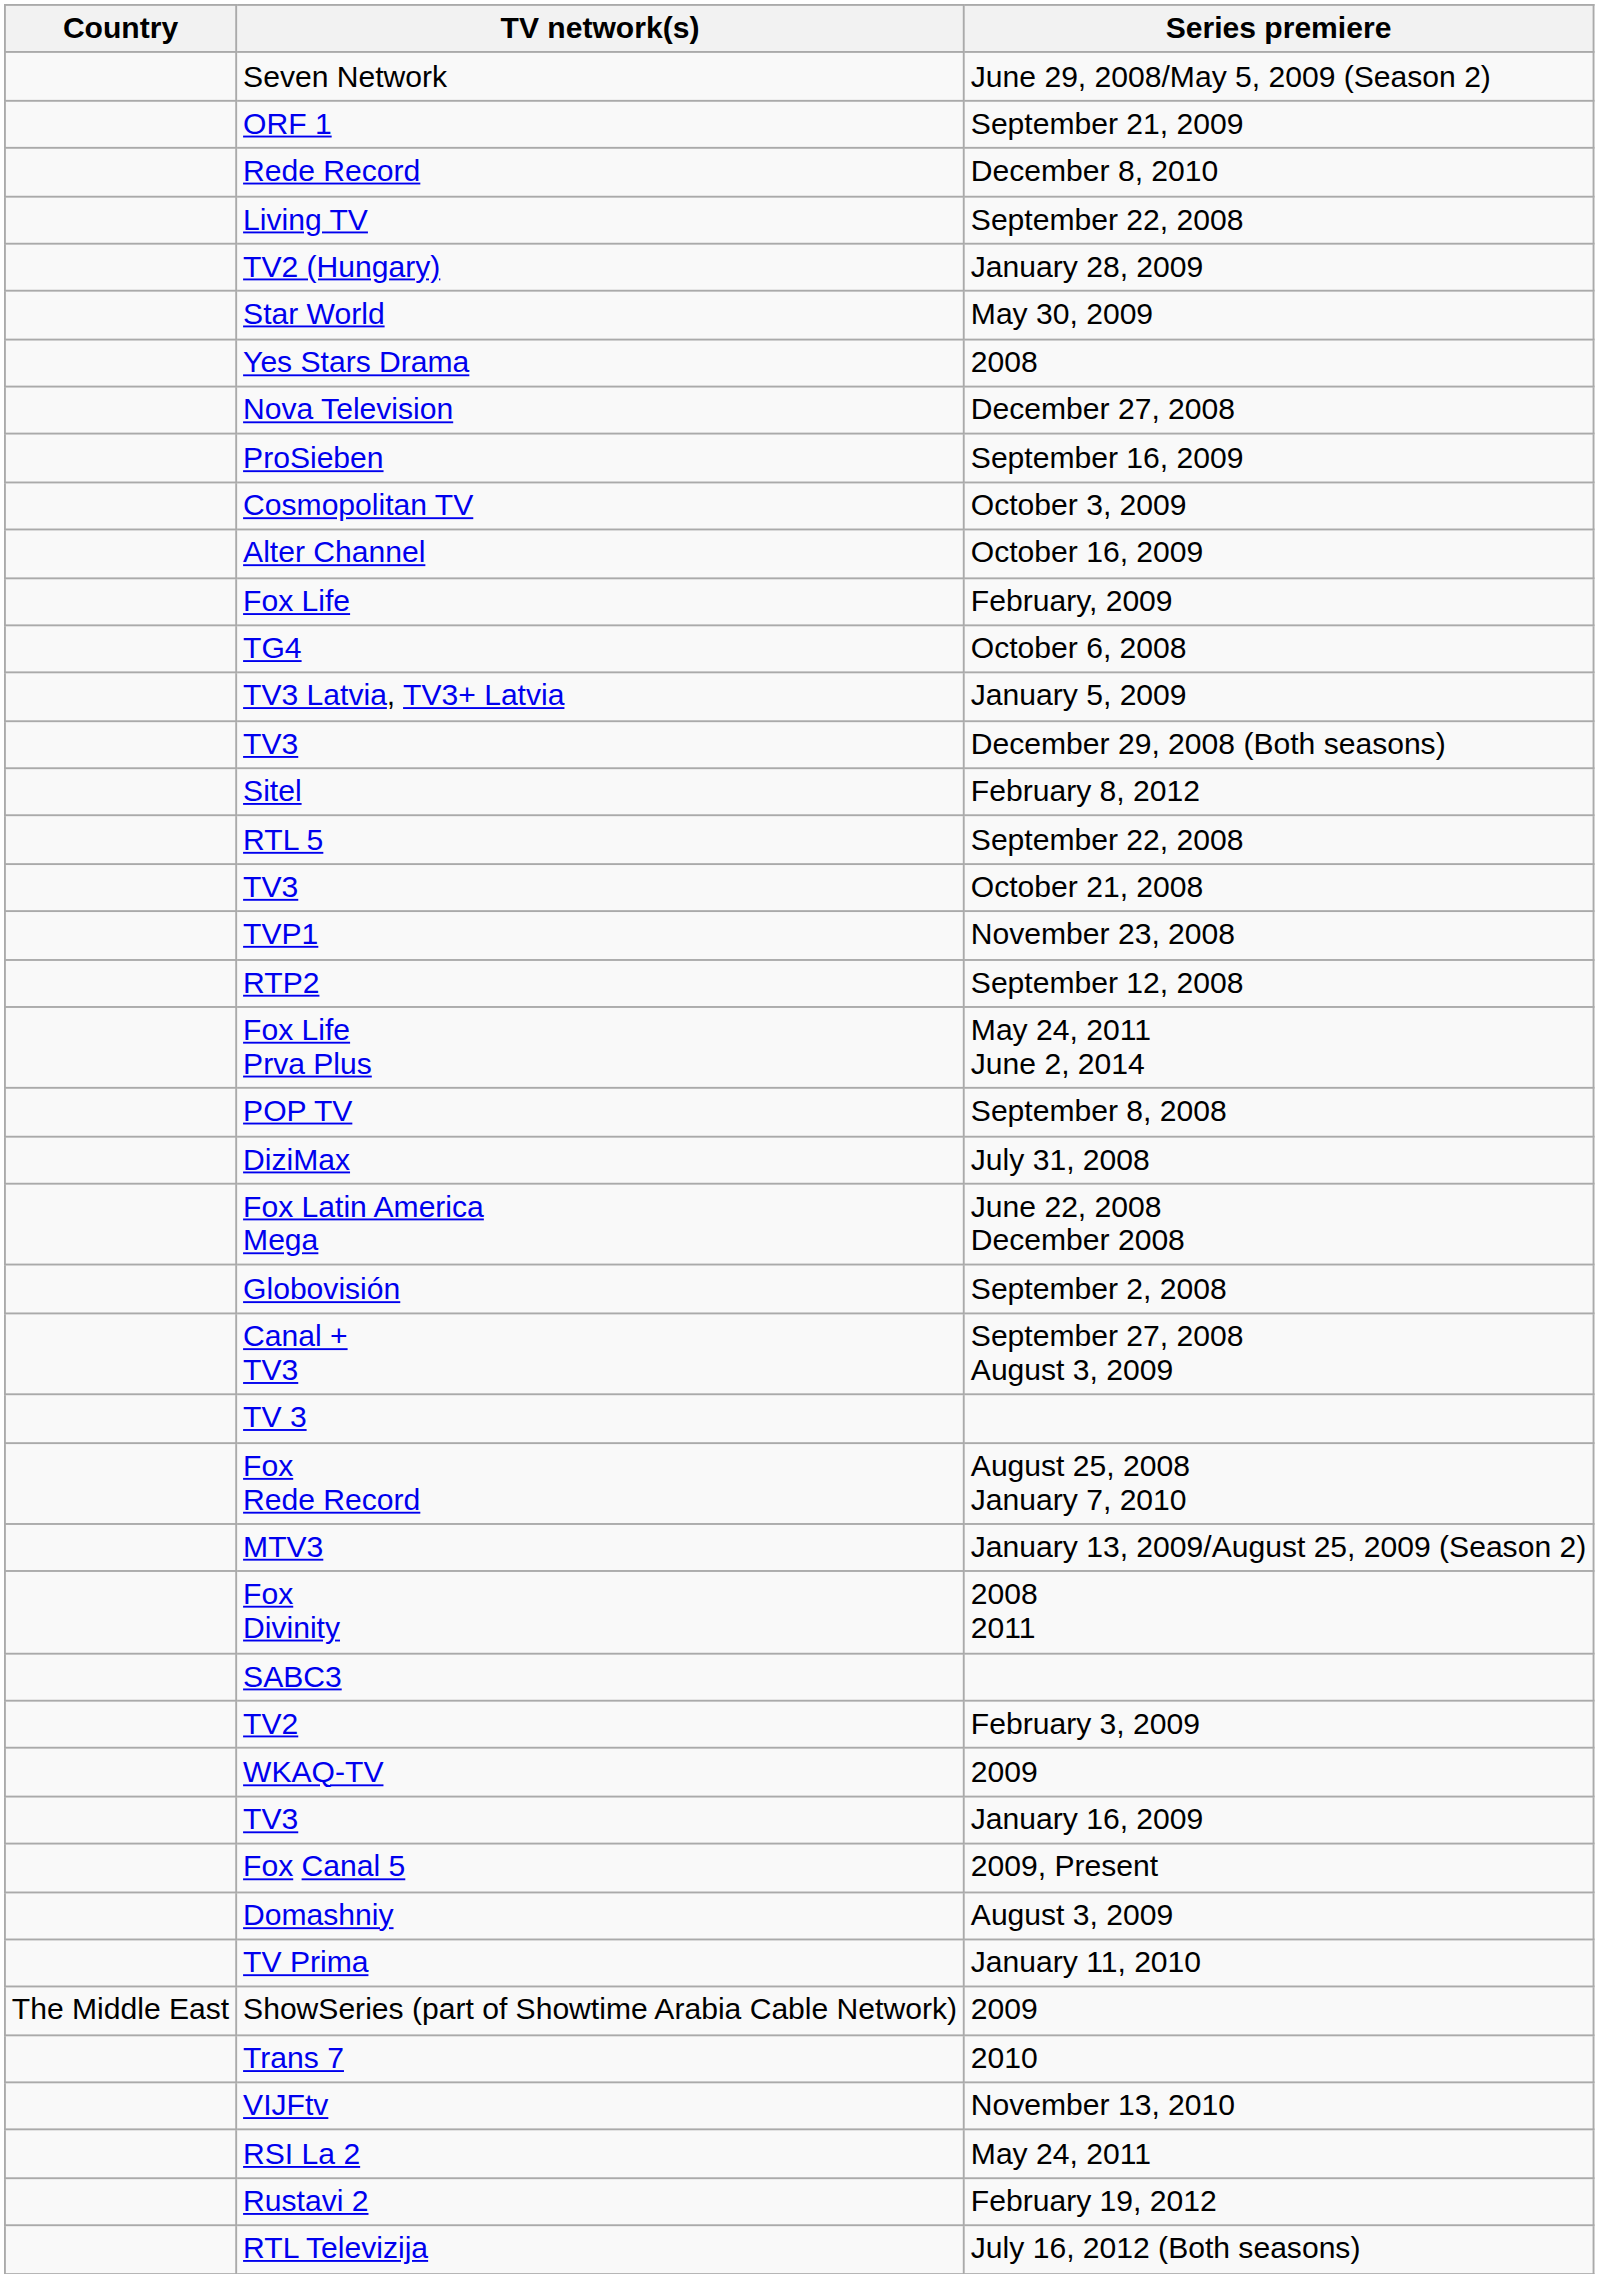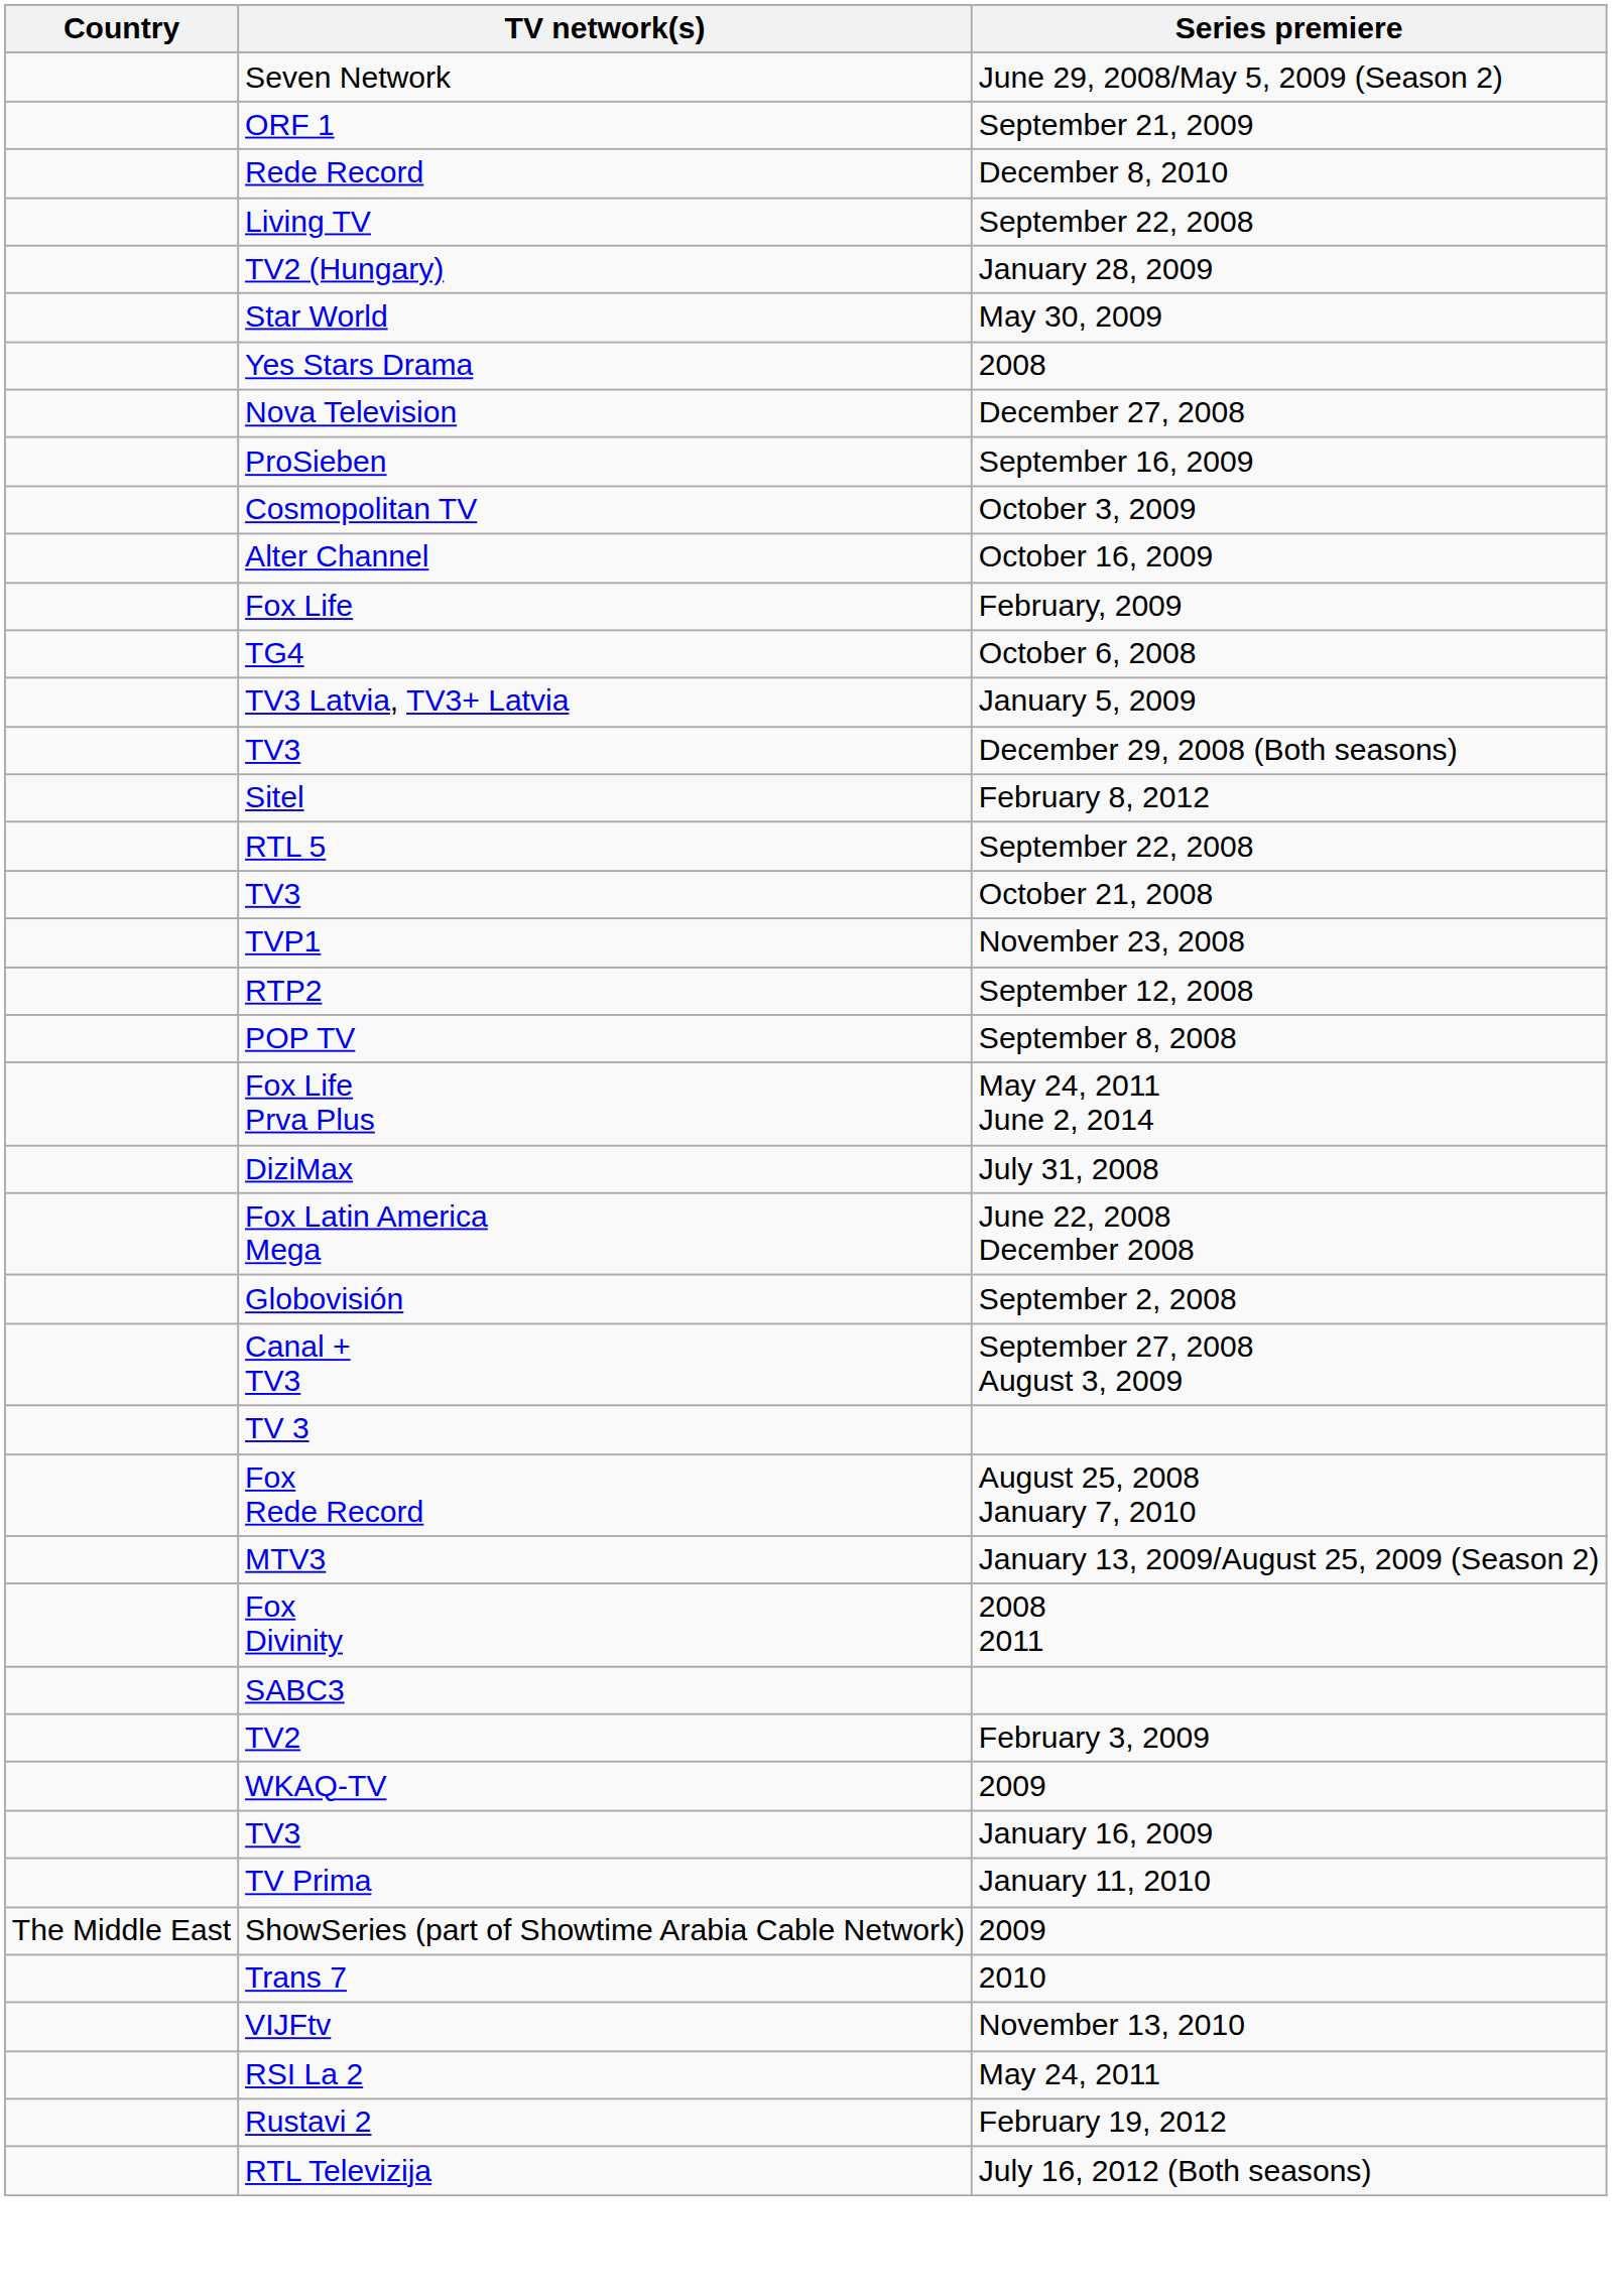 <table class="wikitable sortable">
 <tr>
 <th>Country</th>
 <th>TV network(s)</th>
 <th>Series premiere</th>
 </tr>
 <tr>
 <td></td>
 <td>Seven Network</td>
 <td>June 29, 2008/May 5, 2009 (Season 2)</td>
 </tr>
 <tr>
 <td></td>
 <td><a href='#'>ORF 1</a></td>
 <td>September 21, 2009</td>
 </tr>
 <tr>
 <td></td>
 <td><a href='#'>Rede Record</a></td>
 <td>December 8, 2010</td>
 </tr>
 <tr |->
 <td></td>
 <td><a href='#'>Living TV</a></td>
 <td>September 22, 2008</td>
 </tr>
 <tr>
 <td></td>
 <td><a href='#'>TV2 (Hungary)</a></td>
 <td>January 28, 2009</td>
 </tr>
 <tr>
 <td></td>
 <td><a href='#'>Star World</a></td>
 <td>May 30, 2009</td>
 </tr>
 <tr>
 <td></td>
 <td><a href='#'>Yes Stars Drama</a></td>
 <td>2008</td>
 </tr>
 <tr>
 <td></td>
 <td><a href='#'>Nova Television</a></td>
 <td>December 27, 2008</td>
 </tr>
 <tr>
 <td></td>
 <td><a href='#'>ProSieben</a></td>
 <td>September 16, 2009</td>
 </tr>
 <tr>
 <td></td>
 <td><a href='#'>Cosmopolitan TV</a></td>
 <td>October 3, 2009</td>
 </tr>
 <tr>
 <td></td>
 <td><a href='#'>Alter Channel</a></td>
 <td>October 16, 2009</td>
 </tr>
 <tr>
 <td></td>
 <td><a href='#'>Fox Life</a></td>
 <td>February, 2009</td>
 </tr>
 <tr>
 <td></td>
 <td><a href='#'>TG4</a></td>
 <td>October 6, 2008</td>
 </tr>
 <tr>
 <td></td>
 <td><a href='#'>TV3 Latvia</a>, <a href='#'>TV3+ Latvia</a></td>
 <td>January 5, 2009</td>
 </tr>
 <tr>
 <td></td>
 <td><a href='#'>TV3</a></td>
 <td>December 29, 2008 (Both seasons)</td>
 </tr>
 <tr>
 <td></td>
 <td><a href='#'>Sitel</a></td>
 <td>February 8, 2012</td>
 </tr>
 <tr>
 <td></td>
 <td><a href='#'>RTL 5</a></td>
 <td>September 22, 2008</td>
 </tr>
 <tr>
 <td></td>
 <td><a href='#'>TV3</a></td>
 <td>October 21, 2008</td>
 </tr>
 <tr>
 <td></td>
 <td><a href='#'>TVP1</a></td>
 <td>November 23, 2008</td>
 </tr>
 <tr>
 <td></td>
 <td><a href='#'>RTP2</a></td>
 <td>September 12, 2008</td>
 </tr>
 <tr>
 <td></td>
-<td><a href='#'>Fox Life</a><br><a href='#'>Prva Plus</a></td>
-<td>May 24, 2011<br>June 2, 2014</td>
+<td><a href='#'>POP TV</a></td>
+<td>September 8, 2008</td>
 </tr>
 <tr>
 <td></td>
-<td><a href='#'>POP TV</a></td>
-<td>September 8, 2008</td>
+<td><a href='#'>Fox Life</a><br><a href='#'>Prva Plus</a></td>
+<td>May 24, 2011<br>June 2, 2014</td>
 </tr>
 <tr>
 <td></td>
 <td><a href='#'>DiziMax</a></td>
 <td>July 31, 2008</td>
 </tr>
 <tr>
 <td></td>
 <td><a href='#'>Fox Latin America</a><br><a href='#'>Mega</a></td>
 <td>June 22, 2008<br>December 2008</td>
 </tr>
 <tr>
 <td></td>
 <td><a href='#'>Globovisión</a></td>
 <td>September 2, 2008</td>
 </tr>
 <tr>
 <td></td>
 <td><a href='#'>Canal +</a><br><a href='#'>TV3</a></td>
 <td>September 27, 2008<br>August 3, 2009</td>
 </tr>
 <tr>
 <td></td>
 <td><a href='#'>TV 3</a></td>
 <td></td>
 </tr>
 <tr>
 <td></td>
 <td><a href='#'>Fox</a><br><a href='#'>Rede Record</a></td>
 <td>August 25, 2008<br>January 7, 2010</td>
 </tr>
 <tr>
 <td></td>
 <td><a href='#'>MTV3</a></td>
 <td>January 13, 2009/August 25, 2009 (Season 2)</td>
 </tr>
 <tr>
 <td></td>
 <td><a href='#'>Fox</a><br><a href='#'>Divinity</a></td>
 <td>2008<br>2011</td>
 </tr>
 <tr>
 <td></td>
 <td><a href='#'>SABC3</a></td>
 <td></td>
 </tr>
 <tr>
 <td></td>
 <td><a href='#'>TV2</a></td>
 <td>February 3, 2009</td>
 </tr>
 <tr>
 <td></td>
 <td><a href='#'>WKAQ-TV</a></td>
 <td>2009</td>
 </tr>
 <tr>
 <td></td>
 <td><a href='#'>TV3</a></td>
 <td>January 16, 2009</td>
 </tr>
 <tr>
 <td></td>
-<td><a href='#'>Fox</a>  <a href='#'>Canal 5</a></td>
-<td>2009, Present</td>
-</tr>
-<tr>
-<td></td>
-<td><a href='#'>Domashniy</a></td>
-<td>August 3, 2009</td>
-</tr>
-<tr>
-<td></td>
 <td><a href='#'>TV Prima</a></td>
 <td>January 11, 2010</td>
 </tr>
 <tr>
 <td>The Middle East</td>
 <td>ShowSeries (part of Showtime Arabia Cable Network)</td>
 <td>2009</td>
 </tr>
 <tr>
 <td></td>
 <td><a href='#'>Trans 7</a></td>
 <td>2010</td>
 </tr>
 <tr>
 <td></td>
 <td><a href='#'>VIJFtv</a></td>
 <td>November 13, 2010</td>
 </tr>
 <tr>
 <td></td>
 <td><a href='#'>RSI La 2</a></td>
 <td>May 24, 2011</td>
 </tr>
 <tr>
 <td></td>
 <td><a href='#'>Rustavi 2</a></td>
 <td>February 19, 2012</td>
 </tr>
 <tr>
 <td></td>
 <td><a href='#'>RTL Televizija</a></td>
 <td>July 16, 2012 (Both seasons)</td>
 </tr>
 </table>
